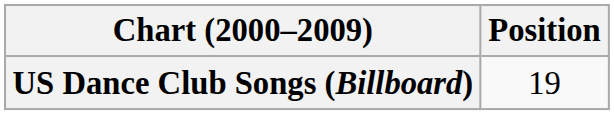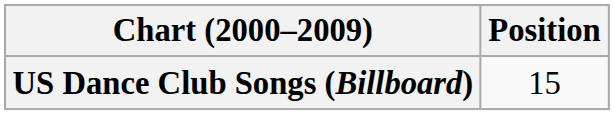 <table class="wikitable plainrowheaders" style="text-align:center">
 <tr>
 <th>Chart (2000–2009)</th>
 <th>Position</th>
 </tr>
 <tr>
 <th scope="row">US Dance Club Songs (<em>Billboard</em>)</th>
-<td>19</td>
+<td>15</td>
 </tr>
 </table>
